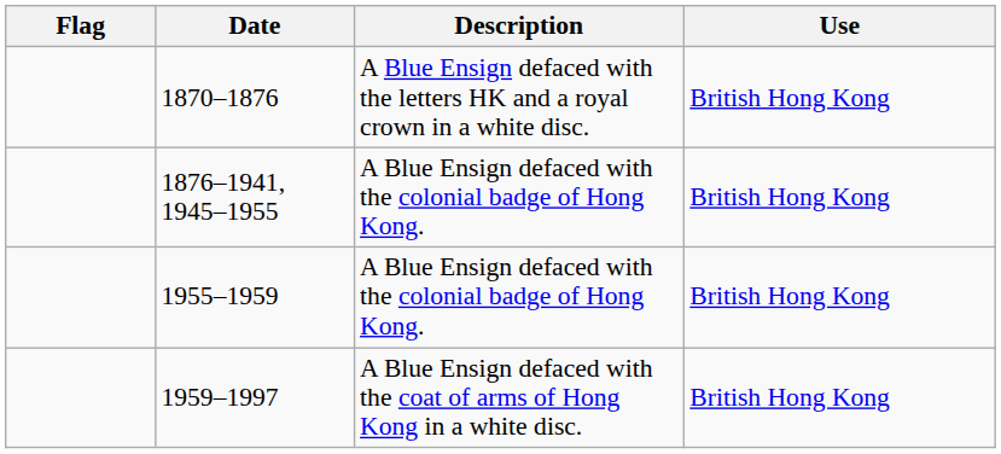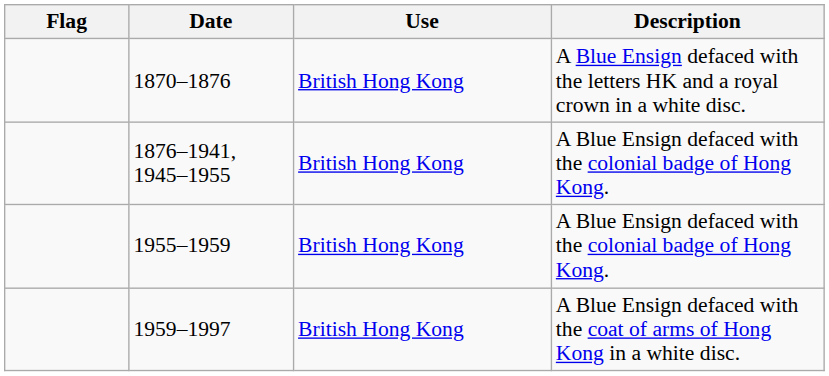 <table class="wikitable">
 <tr style="background:#efefef;">
 <th style="width:110px;">Flag</th>
 <th style="width:150px;">Date</th>
+<th style="width:250px;">Use</th>
 <th style="width:250px;">Description</th>
-<th style="width:250px;">Use</th>
 </tr>
 <tr>
 <td></td>
 <td>1870–1876</td>
+<td><a href='#'>British Hong Kong</a></td>
 <td>A <a href='#'>Blue Ensign</a> defaced with the letters HK and a royal crown in a white disc.</td>
-<td><a href='#'>British Hong Kong</a></td>
 </tr>
 <tr>
 <td></td>
 <td>1876–1941,<br>1945–1955</td>
+<td><a href='#'>British Hong Kong</a></td>
 <td>A Blue Ensign defaced with the <a href='#'>colonial badge of Hong Kong</a>.</td>
-<td><a href='#'>British Hong Kong</a></td>
 </tr>
 <tr>
 <td></td>
 <td>1955–1959</td>
+<td><a href='#'>British Hong Kong</a></td>
 <td>A Blue Ensign defaced with the <a href='#'>colonial badge of Hong Kong</a>.</td>
-<td><a href='#'>British Hong Kong</a></td>
 </tr>
 <tr>
 <td></td>
 <td>1959–1997</td>
+<td><a href='#'>British Hong Kong</a></td>
 <td>A Blue Ensign defaced with the <a href='#'>coat of arms of Hong Kong</a> in a white disc.</td>
-<td><a href='#'>British Hong Kong</a></td>
 </tr>
 </table>
